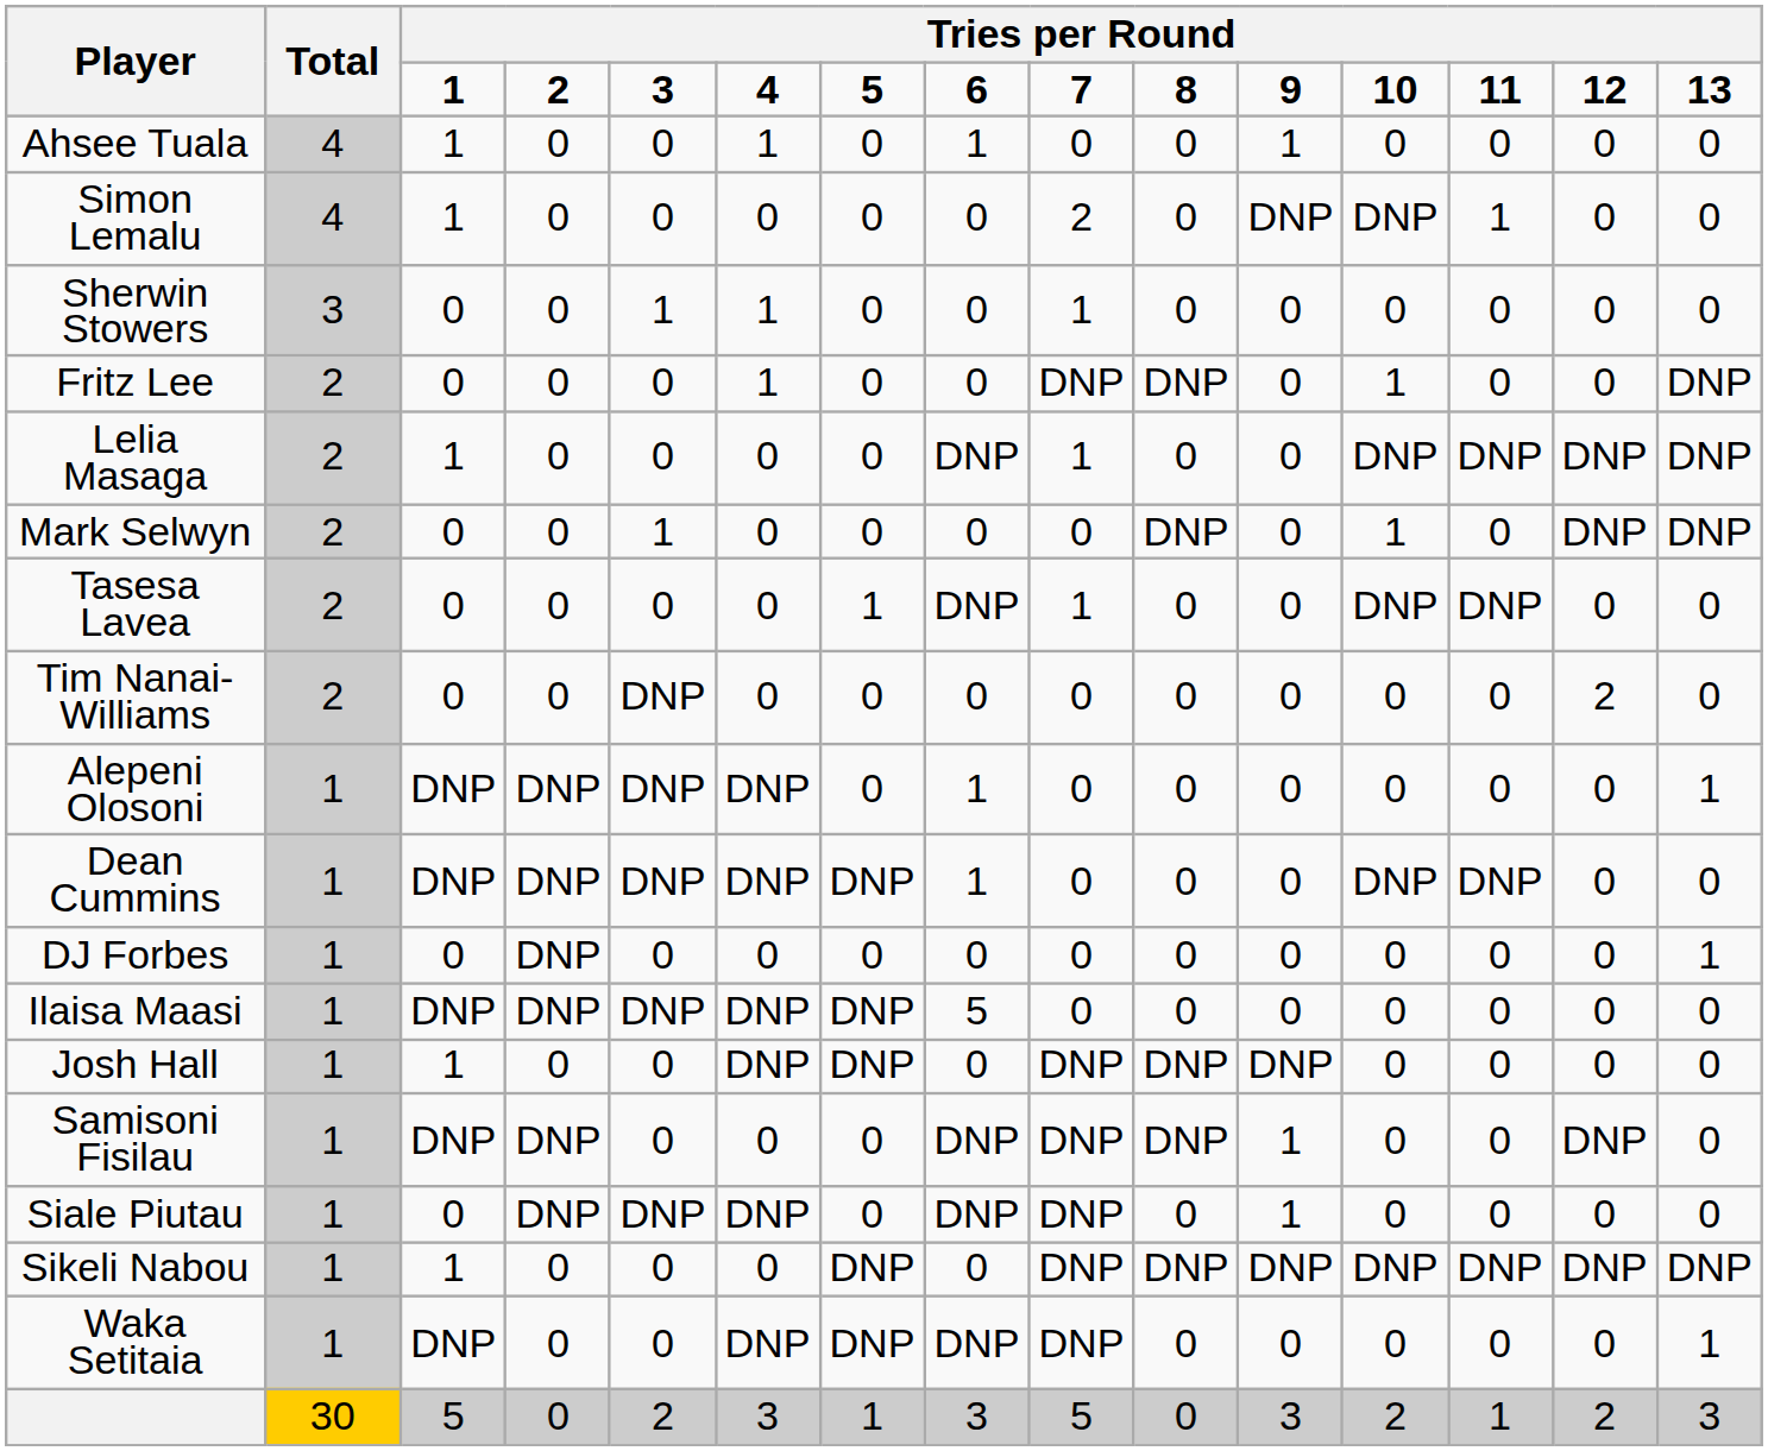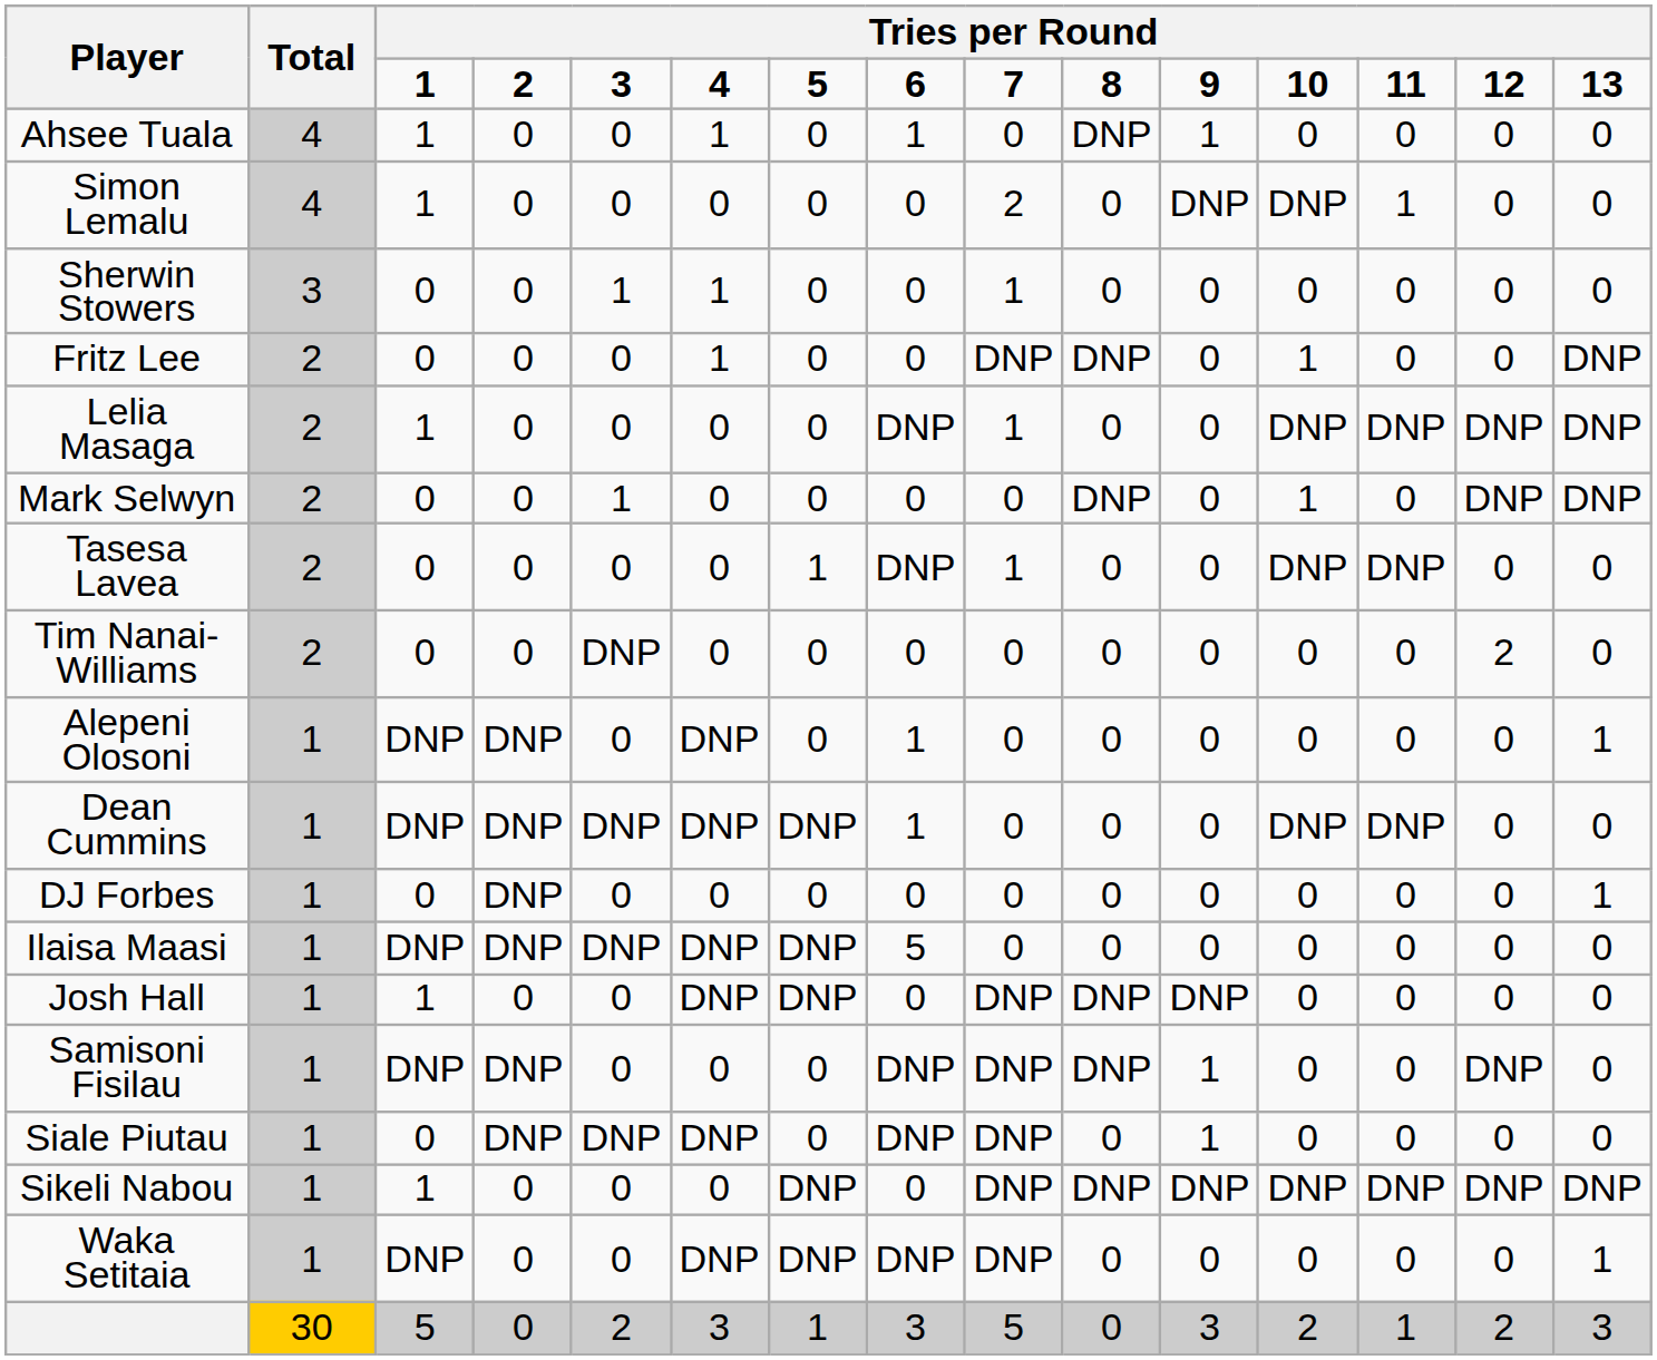 <table class="wikitable" style="text-align:center; line-height: 90%; font-size:90%;" width=100%>
 <tr>
 <th rowspan=2 width=18%>Player</th>
 <th rowspan=2 width=9%>Total</th>
 <th colspan=13>Tries per Round</th>
 </tr>
 <tr>
 <td width=5%><strong>1</strong></td>
 <td width=5%><strong>2</strong></td>
 <td width=5%><strong>3</strong></td>
 <td width=5%><strong>4</strong></td>
 <td width=5%><strong>5</strong></td>
 <td width=5%><strong>6</strong></td>
 <td width=5%><strong>7</strong></td>
 <td width=5%><strong>8</strong></td>
 <td width=5%><strong>9</strong></td>
 <td width=5%><strong>10</strong></td>
 <td width=5%><strong>11</strong></td>
 <td width=5%><strong>12</strong></td>
 <td width=5%><strong>13</strong></td>
 </tr>
 <tr>
 <td>Ahsee Tuala</td>
 <td bgcolor=#cccccc>4</td>
 <td>1</td>
 <td>0</td>
 <td>0</td>
 <td>1</td>
 <td>0</td>
 <td>1</td>
 <td>0</td>
-<td>0</td>
+<td>DNP</td>
 <td>1</td>
 <td>0</td>
 <td>0</td>
 <td>0</td>
 <td>0</td>
 </tr>
 <tr>
 <td>Simon Lemalu</td>
 <td bgcolor=#cccccc>4</td>
 <td>1</td>
 <td>0</td>
 <td>0</td>
 <td>0</td>
 <td>0</td>
 <td>0</td>
 <td>2</td>
 <td>0</td>
 <td>DNP</td>
 <td>DNP</td>
 <td>1</td>
 <td>0</td>
 <td>0</td>
 </tr>
 <tr>
 <td>Sherwin Stowers</td>
 <td bgcolor=#cccccc>3</td>
 <td>0</td>
 <td>0</td>
 <td>1</td>
 <td>1</td>
 <td>0</td>
 <td>0</td>
 <td>1</td>
 <td>0</td>
 <td>0</td>
 <td>0</td>
 <td>0</td>
 <td>0</td>
 <td>0</td>
 </tr>
 <tr>
 <td>Fritz Lee</td>
 <td bgcolor=#cccccc>2</td>
 <td>0</td>
 <td>0</td>
 <td>0</td>
 <td>1</td>
 <td>0</td>
 <td>0</td>
 <td>DNP</td>
 <td>DNP</td>
 <td>0</td>
 <td>1</td>
 <td>0</td>
 <td>0</td>
 <td>DNP</td>
 </tr>
 <tr>
 <td>Lelia Masaga</td>
 <td bgcolor=#cccccc>2</td>
 <td>1</td>
 <td>0</td>
 <td>0</td>
 <td>0</td>
 <td>0</td>
 <td>DNP</td>
 <td>1</td>
 <td>0</td>
 <td>0</td>
 <td>DNP</td>
 <td>DNP</td>
 <td>DNP</td>
 <td>DNP</td>
 </tr>
 <tr>
 <td>Mark Selwyn</td>
 <td bgcolor=#cccccc>2</td>
 <td>0</td>
 <td>0</td>
 <td>1</td>
 <td>0</td>
 <td>0</td>
 <td>0</td>
 <td>0</td>
 <td>DNP</td>
 <td>0</td>
 <td>1</td>
 <td>0</td>
 <td>DNP</td>
 <td>DNP</td>
 </tr>
 <tr>
 <td>Tasesa Lavea</td>
 <td bgcolor=#cccccc>2</td>
 <td>0</td>
 <td>0</td>
 <td>0</td>
 <td>0</td>
 <td>1</td>
 <td>DNP</td>
 <td>1</td>
 <td>0</td>
 <td>0</td>
 <td>DNP</td>
 <td>DNP</td>
 <td>0</td>
 <td>0</td>
 </tr>
 <tr>
 <td>Tim Nanai-Williams</td>
 <td bgcolor=#cccccc>2</td>
 <td>0</td>
 <td>0</td>
 <td>DNP</td>
 <td>0</td>
 <td>0</td>
 <td>0</td>
 <td>0</td>
 <td>0</td>
 <td>0</td>
 <td>0</td>
 <td>0</td>
 <td>2</td>
 <td>0</td>
 </tr>
 <tr>
 <td>Alepeni Olosoni</td>
 <td bgcolor=#cccccc>1</td>
 <td>DNP</td>
 <td>DNP</td>
-<td>DNP</td>
+<td>0</td>
 <td>DNP</td>
 <td>0</td>
 <td>1</td>
 <td>0</td>
 <td>0</td>
 <td>0</td>
 <td>0</td>
 <td>0</td>
 <td>0</td>
 <td>1</td>
 </tr>
 <tr>
 <td>Dean Cummins</td>
 <td bgcolor=#cccccc>1</td>
 <td>DNP</td>
 <td>DNP</td>
 <td>DNP</td>
 <td>DNP</td>
 <td>DNP</td>
 <td>1</td>
 <td>0</td>
 <td>0</td>
 <td>0</td>
 <td>DNP</td>
 <td>DNP</td>
 <td>0</td>
 <td>0</td>
 </tr>
 <tr>
 <td>DJ Forbes</td>
 <td bgcolor=#cccccc>1</td>
 <td>0</td>
 <td>DNP</td>
 <td>0</td>
 <td>0</td>
 <td>0</td>
 <td>0</td>
 <td>0</td>
 <td>0</td>
 <td>0</td>
 <td>0</td>
 <td>0</td>
 <td>0</td>
 <td>1</td>
 </tr>
 <tr>
 <td>Ilaisa Maasi</td>
 <td bgcolor=#cccccc>1</td>
 <td>DNP</td>
 <td>DNP</td>
 <td>DNP</td>
 <td>DNP</td>
 <td>DNP</td>
 <td>5</td>
 <td>0</td>
 <td>0</td>
 <td>0</td>
 <td>0</td>
 <td>0</td>
 <td>0</td>
 <td>0</td>
 </tr>
 <tr>
 <td>Josh Hall</td>
 <td bgcolor=#cccccc>1</td>
 <td>1</td>
 <td>0</td>
 <td>0</td>
 <td>DNP</td>
 <td>DNP</td>
 <td>0</td>
 <td>DNP</td>
 <td>DNP</td>
 <td>DNP</td>
 <td>0</td>
 <td>0</td>
 <td>0</td>
 <td>0</td>
 </tr>
 <tr>
 <td>Samisoni Fisilau</td>
 <td bgcolor=#cccccc>1</td>
 <td>DNP</td>
 <td>DNP</td>
 <td>0</td>
 <td>0</td>
 <td>0</td>
 <td>DNP</td>
 <td>DNP</td>
 <td>DNP</td>
 <td>1</td>
 <td>0</td>
 <td>0</td>
 <td>DNP</td>
 <td>0</td>
 </tr>
 <tr>
 <td>Siale Piutau</td>
 <td bgcolor=#cccccc>1</td>
 <td>0</td>
 <td>DNP</td>
 <td>DNP</td>
 <td>DNP</td>
 <td>0</td>
 <td>DNP</td>
 <td>DNP</td>
 <td>0</td>
 <td>1</td>
 <td>0</td>
 <td>0</td>
 <td>0</td>
 <td>0</td>
 </tr>
 <tr>
 <td>Sikeli Nabou</td>
 <td bgcolor=#cccccc>1</td>
 <td>1</td>
 <td>0</td>
 <td>0</td>
 <td>0</td>
 <td>DNP</td>
 <td>0</td>
 <td>DNP</td>
 <td>DNP</td>
 <td>DNP</td>
 <td>DNP</td>
 <td>DNP</td>
 <td>DNP</td>
 <td>DNP</td>
 </tr>
 <tr>
 <td>Waka Setitaia</td>
 <td bgcolor=#cccccc>1</td>
 <td>DNP</td>
 <td>0</td>
 <td>0</td>
 <td>DNP</td>
 <td>DNP</td>
 <td>DNP</td>
 <td>DNP</td>
 <td>0</td>
 <td>0</td>
 <td>0</td>
 <td>0</td>
 <td>0</td>
 <td>1</td>
 </tr>
 <tr>
 <th></th>
 <td bgcolor=#ffcc00>30</td>
 <td bgcolor=#cccccc>5</td>
 <td bgcolor=#cccccc>0</td>
 <td bgcolor=#cccccc>2</td>
 <td bgcolor=#cccccc>3</td>
 <td bgcolor=#cccccc>1</td>
 <td bgcolor=#cccccc>3</td>
 <td bgcolor=#cccccc>5</td>
 <td bgcolor=#cccccc>0</td>
 <td bgcolor=#cccccc>3</td>
 <td bgcolor=#cccccc>2</td>
 <td bgcolor=#cccccc>1</td>
 <td bgcolor=#cccccc>2</td>
 <td bgcolor=#cccccc>3</td>
 </tr>
 </table>
